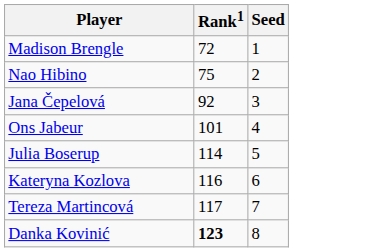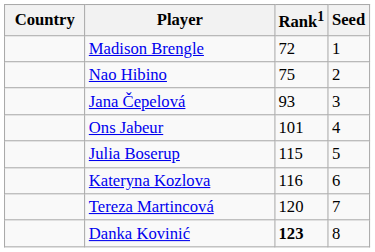 <table class="sortable wikitable">
 <tr>
+<th style="width:70px;">Country</th>
 <th style="width:175px;">Player</th>
 <th>Rank<sup>1</sup></th>
 <th>Seed</th>
 </tr>
 <tr>
+<td></td>
 <td><a href='#'>Madison Brengle</a></td>
 <td>72</td>
 <td>1</td>
 </tr>
 <tr>
+<td></td>
 <td><a href='#'>Nao Hibino</a></td>
 <td>75</td>
 <td>2</td>
 </tr>
 <tr>
+<td></td>
 <td><a href='#'>Jana Čepelová</a></td>
-<td>92</td>
+<td>93</td>
 <td>3</td>
 </tr>
 <tr>
+<td></td>
 <td><a href='#'>Ons Jabeur</a></td>
 <td>101</td>
 <td>4</td>
 </tr>
 <tr>
+<td></td>
 <td><a href='#'>Julia Boserup</a></td>
-<td>114</td>
+<td>115</td>
 <td>5</td>
 </tr>
 <tr>
+<td></td>
 <td><a href='#'>Kateryna Kozlova</a></td>
 <td>116</td>
 <td>6</td>
 </tr>
 <tr>
+<td></td>
 <td><a href='#'>Tereza Martincová</a></td>
-<td>117</td>
+<td>120</td>
 <td>7</td>
 </tr>
 <tr>
+<td></td>
 <td><a href='#'>Danka Kovinić</a></td>
 <td><strong>123</strong></td>
 <td>8</td>
 </tr>
 </table>
